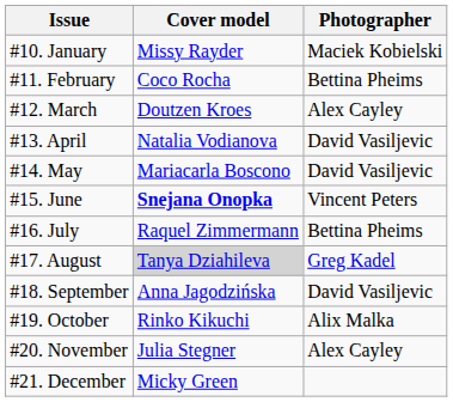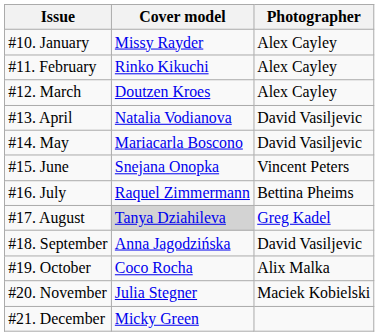 <table class="sortable wikitable">
 <tr>
 <th>Issue</th>
 <th>Cover model</th>
 <th>Photographer</th>
 </tr>
 <tr>
 <td>#10. January</td>
 <td><a href='#'>Missy Rayder</a></td>
-<td>Maciek Kobielski</td>
+<td>Alex Cayley</td>
 </tr>
 <tr>
 <td>#11. February</td>
-<td><a href='#'>Coco Rocha</a></td>
-<td>Bettina Pheims</td>
+<td><a href='#'>Rinko Kikuchi</a></td>
+<td>Alex Cayley</td>
 </tr>
 <tr>
 <td>#12. March</td>
 <td><a href='#'>Doutzen Kroes</a></td>
 <td>Alex Cayley</td>
 </tr>
 <tr>
 <td>#13. April</td>
 <td><a href='#'>Natalia Vodianova</a></td>
 <td>David Vasiljevic</td>
 </tr>
 <tr>
 <td>#14. May</td>
 <td><a href='#'>Mariacarla Boscono</a></td>
 <td>David Vasiljevic</td>
 </tr>
 <tr>
 <td>#15. June</td>
-<td><strong><a href='#'>Snejana Onopka</a></strong></td>
+<td><a href='#'>Snejana Onopka</a></td>
 <td>Vincent Peters</td>
 </tr>
 <tr>
 <td>#16. July</td>
 <td><a href='#'>Raquel Zimmermann</a></td>
 <td>Bettina Pheims</td>
 </tr>
 <tr>
 <td>#17. August</td>
 <td style="background: lightgrey;"><a href='#'>Tanya Dziahileva</a></td>
 <td><a href='#'>Greg Kadel</a></td>
 </tr>
 <tr>
 <td>#18. September</td>
 <td><a href='#'>Anna Jagodzińska</a></td>
 <td>David Vasiljevic</td>
 </tr>
 <tr>
 <td>#19. October</td>
-<td><a href='#'>Rinko Kikuchi</a></td>
+<td><a href='#'>Coco Rocha</a></td>
 <td>Alix Malka</td>
 </tr>
 <tr>
 <td>#20. November</td>
 <td><a href='#'>Julia Stegner</a></td>
-<td>Alex Cayley</td>
+<td>Maciek Kobielski</td>
 </tr>
 <tr>
 <td>#21. December</td>
 <td><a href='#'>Micky Green</a></td>
 <td></td>
 </tr>
 </table>
